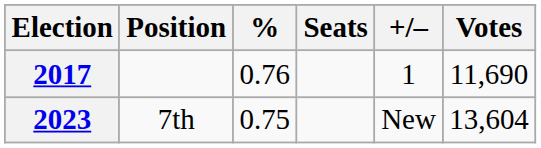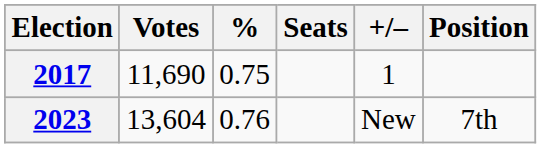 <table class=wikitable style=text-align:center>
 <tr>
 <th><strong>Election</strong></th>
-<th><strong>Position</strong></th>
+<th><strong>Votes</strong></th>
 <th><strong>%</strong></th>
 <th><strong>Seats</strong></th>
 <th><strong>+/–</strong></th>
-<th><strong>Votes</strong></th>
+<th><strong>Position</strong></th>
 </tr>
 <tr>
 <th><a href='#'>2017</a></th>
-<td></td>
-<td>0.76</td>
+<td>11,690</td>
+<td>0.75</td>
 <td></td>
 <td> 1</td>
-<td>11,690</td>
+<td></td>
 </tr>
 <tr>
 <th><a href='#'>2023</a></th>
-<td> 7th</td>
-<td>0.75</td>
+<td>13,604</td>
+<td>0.76</td>
 <td></td>
 <td>New</td>
-<td>13,604</td>
+<td> 7th</td>
 </tr>
 </table>
